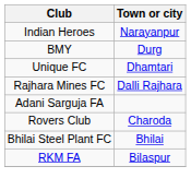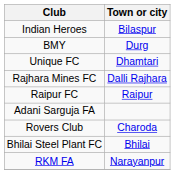 <table class="wikitable" style="text-align:center;">
 <tr>
 <th>Club</th>
 <th>Town or city</th>
 </tr>
 <tr>
 <td>Indian Heroes</td>
-<td><a href='#'>Narayanpur</a></td>
+<td><a href='#'>Bilaspur</a></td>
 </tr>
 <tr>
 <td>BMY</td>
 <td><a href='#'>Durg</a></td>
 </tr>
 <tr>
 <td>Unique FC</td>
 <td><a href='#'>Dhamtari</a></td>
 </tr>
 <tr>
 <td>Rajhara Mines FC</td>
 <td><a href='#'>Dalli Rajhara</a></td>
+</tr>
+<tr>
+<td>Raipur FC</td>
+<td><a href='#'>Raipur</a></td>
 </tr>
 <tr>
 <td>Adani Sarguja FA</td>
 <td></td>
 </tr>
 <tr>
 <td>Rovers Club</td>
 <td><a href='#'>Charoda</a></td>
 </tr>
 <tr>
 <td>Bhilai Steel Plant FC</td>
 <td><a href='#'>Bhilai</a></td>
 </tr>
 <tr>
 <td><a href='#'>RKM FA</a></td>
-<td><a href='#'>Bilaspur</a></td>
+<td><a href='#'>Narayanpur</a></td>
 </tr>
 <tr>
 </tr>
 </table>
